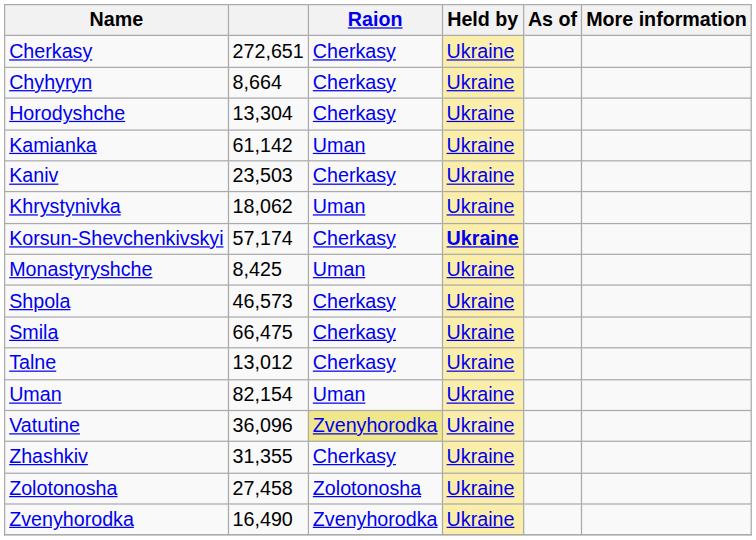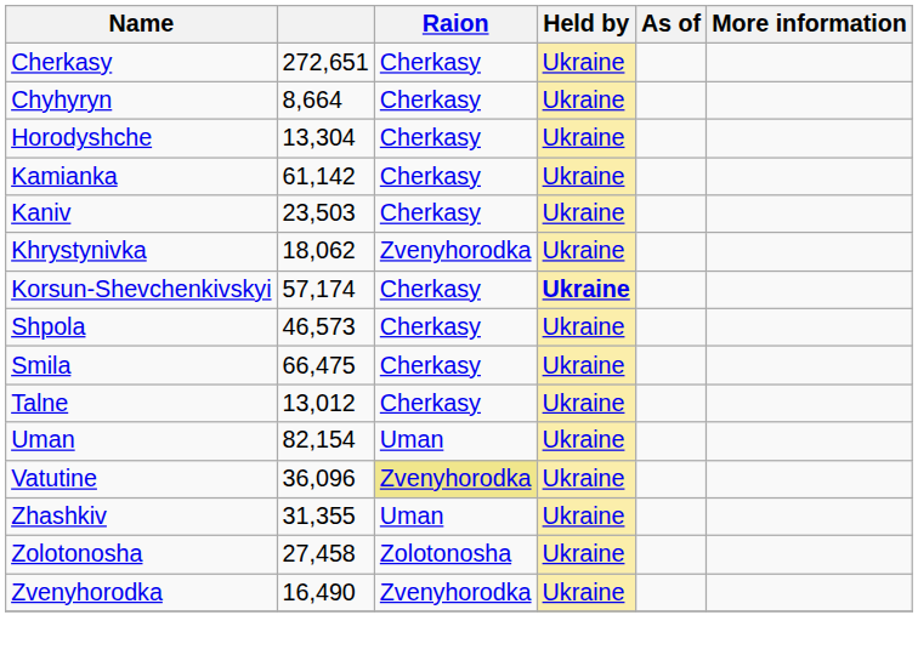 <table class="wikitable sortable">
 <tr>
 <th>Name</th>
 <th></th>
 <th><a href='#'>Raion</a></th>
 <th>Held by</th>
 <th>As of</th>
 <th class=unsortable>More information</th>
 </tr>
 <tr>
 <td><a href='#'>Cherkasy</a></td>
 <td>272,651</td>
 <td><a href='#'>Cherkasy</a></td>
 <td style=background:#FFD70050><a href='#'>Ukraine</a></td>
 <td align=right></td>
 <td></td>
 </tr>
 <tr>
 <td><a href='#'>Chyhyryn</a></td>
 <td>8,664</td>
 <td><a href='#'>Cherkasy</a></td>
 <td style=background:#FFD70050><a href='#'>Ukraine</a></td>
 <td align=right></td>
 <td></td>
 </tr>
 <tr>
 <td><a href='#'>Horodyshche</a></td>
 <td>13,304</td>
 <td><a href='#'>Cherkasy</a></td>
 <td style=background:#FFD70050><a href='#'>Ukraine</a></td>
 <td align=right></td>
 <td></td>
 </tr>
 <tr>
 <td><a href='#'>Kamianka</a></td>
 <td>61,142</td>
-<td><a href='#'>Uman</a></td>
+<td><a href='#'>Cherkasy</a></td>
 <td style=background:#FFD70050><a href='#'>Ukraine</a></td>
 <td align=right></td>
 <td></td>
 </tr>
 <tr>
 <td><a href='#'>Kaniv</a></td>
 <td>23,503</td>
 <td><a href='#'>Cherkasy</a></td>
 <td style=background:#FFD70050><a href='#'>Ukraine</a></td>
 <td align=right></td>
 <td></td>
 </tr>
 <tr>
 <td><a href='#'>Khrystynivka</a></td>
 <td>18,062</td>
-<td><a href='#'>Uman</a></td>
+<td><a href='#'>Zvenyhorodka</a></td>
 <td style=background:#FFD70050><a href='#'>Ukraine</a></td>
 <td align=right></td>
 <td></td>
 </tr>
 <tr>
 <td><a href='#'>Korsun-Shevchenkivskyi</a></td>
 <td>57,174</td>
 <td><a href='#'>Cherkasy</a></td>
 <td style=background:#FFD70050><strong><a href='#'>Ukraine</a></strong></td>
-<td align=right></td>
-<td></td>
-</tr>
-<tr>
-<td><a href='#'>Monastyryshche</a></td>
-<td>8,425</td>
-<td><a href='#'>Uman</a></td>
-<td style=background:#FFD70050><a href='#'>Ukraine</a></td>
 <td align=right></td>
 <td></td>
 </tr>
 <tr>
 <td><a href='#'>Shpola</a></td>
 <td>46,573</td>
 <td><a href='#'>Cherkasy</a></td>
 <td style=background:#FFD70050><a href='#'>Ukraine</a></td>
 <td align=right></td>
 <td></td>
 </tr>
 <tr>
 <td><a href='#'>Smila</a></td>
 <td>66,475</td>
 <td><a href='#'>Cherkasy</a></td>
 <td style=background:#FFD70050><a href='#'>Ukraine</a></td>
 <td align=right></td>
 <td></td>
 </tr>
 <tr>
 <td><a href='#'>Talne</a></td>
 <td>13,012</td>
 <td><a href='#'>Cherkasy</a></td>
 <td style=background:#FFD70050><a href='#'>Ukraine</a></td>
 <td align=right></td>
 <td></td>
 </tr>
 <tr>
 <td><a href='#'>Uman</a></td>
 <td>82,154</td>
 <td><a href='#'>Uman</a></td>
 <td style=background:#FFD70050><a href='#'>Ukraine</a></td>
 <td align=right></td>
 <td></td>
 </tr>
 <tr>
 <td><a href='#'>Vatutine</a></td>
 <td>36,096</td>
 <td style="background: khaki;"><a href='#'>Zvenyhorodka</a></td>
 <td style=background:#FFD70050><a href='#'>Ukraine</a></td>
 <td align=right></td>
 <td></td>
 </tr>
 <tr>
 <td><a href='#'>Zhashkiv</a></td>
 <td>31,355</td>
-<td><a href='#'>Cherkasy</a></td>
+<td><a href='#'>Uman</a></td>
 <td style=background:#FFD70050><a href='#'>Ukraine</a></td>
 <td align=right></td>
 <td></td>
 </tr>
 <tr>
 <td><a href='#'>Zolotonosha</a></td>
 <td>27,458</td>
 <td><a href='#'>Zolotonosha</a></td>
 <td style=background:#FFD70050><a href='#'>Ukraine</a></td>
 <td align=right></td>
 <td></td>
 </tr>
 <tr>
 <td><a href='#'>Zvenyhorodka</a></td>
 <td>16,490</td>
 <td><a href='#'>Zvenyhorodka</a></td>
 <td style=background:#FFD70050><a href='#'>Ukraine</a></td>
 <td align=right></td>
 <td></td>
 </tr>
 <tr>
 </tr>
 </table>
